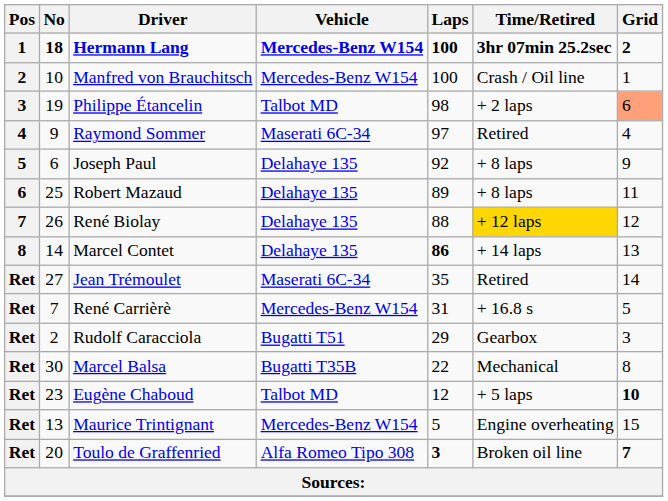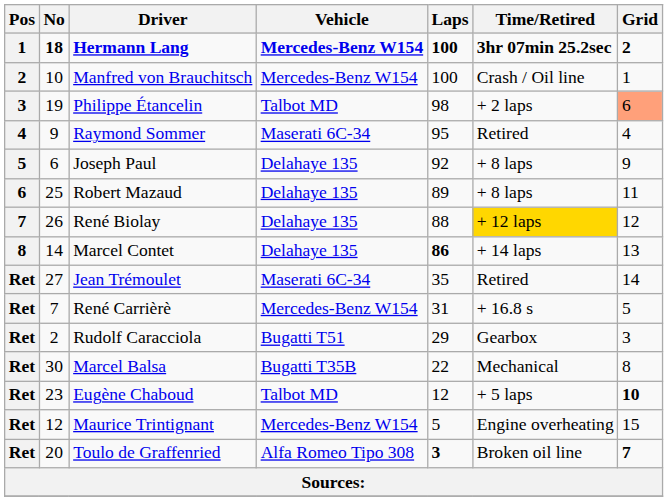 <table class="wikitable" style="font-size: 85%;">
 <tr>
 <th>Pos</th>
 <th>No</th>
 <th>Driver</th>
 <th>Vehicle</th>
 <th>Laps</th>
 <th>Time/Retired</th>
 <th>Grid</th>
 </tr>
 <tr>
 <th>1</th>
 <td align="center"><strong>18</strong></td>
 <td> <strong><a href='#'>Hermann Lang</a></strong></td>
 <td><strong><a href='#'>Mercedes-Benz W154</a></strong></td>
 <td><strong>100</strong></td>
 <td><strong>3hr 07min 25.2sec</strong></td>
 <td><strong>2</strong></td>
 </tr>
 <tr>
 <th>2</th>
 <td align="center">10</td>
 <td> <a href='#'>Manfred von Brauchitsch</a></td>
 <td><a href='#'>Mercedes-Benz W154</a></td>
 <td>100</td>
 <td>Crash / Oil line</td>
 <td>1</td>
 </tr>
 <tr>
 <th>3</th>
 <td align="center">19</td>
 <td> <a href='#'>Philippe Étancelin</a></td>
 <td><a href='#'>Talbot MD</a></td>
 <td>98</td>
 <td>+ 2 laps</td>
 <td style="background: lightsalmon;">6</td>
 </tr>
 <tr>
 <th>4</th>
 <td align="center">9</td>
 <td> <a href='#'>Raymond Sommer</a></td>
 <td><a href='#'>Maserati 6C-34</a></td>
-<td>97</td>
+<td>95</td>
 <td>Retired</td>
 <td>4</td>
 </tr>
 <tr>
 <th>5</th>
 <td align="center">6</td>
 <td> Joseph Paul</td>
 <td><a href='#'>Delahaye 135</a></td>
 <td>92</td>
 <td>+ 8 laps</td>
 <td>9</td>
 </tr>
 <tr>
 <th>6</th>
 <td align="center">25</td>
 <td> Robert Mazaud</td>
 <td><a href='#'>Delahaye 135</a></td>
 <td>89</td>
 <td>+ 8 laps</td>
 <td>11</td>
 </tr>
 <tr>
 <th>7</th>
 <td align="center">26</td>
 <td> René Biolay</td>
 <td><a href='#'>Delahaye 135</a></td>
 <td>88</td>
 <td style="background: gold;">+ 12 laps</td>
 <td>12</td>
 </tr>
 <tr>
 <th>8</th>
 <td align="center">14</td>
 <td> Marcel Contet</td>
 <td><a href='#'>Delahaye 135</a></td>
 <td><strong>86</strong></td>
 <td>+ 14 laps</td>
 <td>13</td>
 </tr>
 <tr>
 <th>Ret</th>
 <td align="center">27</td>
 <td> <a href='#'>Jean Trémoulet</a></td>
 <td><a href='#'>Maserati 6C-34</a></td>
 <td>35</td>
 <td>Retired</td>
 <td>14</td>
 </tr>
 <tr>
 <th>Ret</th>
 <td align="center">7</td>
 <td> René Carrièrè</td>
 <td><a href='#'>Mercedes-Benz W154</a></td>
 <td>31</td>
 <td>+ 16.8 s</td>
 <td>5</td>
 </tr>
 <tr>
 <th>Ret</th>
 <td align="center">2</td>
 <td> Rudolf Caracciola</td>
 <td><a href='#'>Bugatti T51</a></td>
 <td>29</td>
 <td>Gearbox</td>
 <td>3</td>
 </tr>
 <tr>
 <th>Ret</th>
 <td align="center">30</td>
 <td> <a href='#'>Marcel Balsa</a></td>
 <td><a href='#'>Bugatti T35B</a></td>
 <td>22</td>
 <td>Mechanical</td>
 <td>8</td>
 </tr>
 <tr>
 <th>Ret</th>
 <td align="center">23</td>
 <td> <a href='#'>Eugène Chaboud</a></td>
 <td><a href='#'>Talbot MD</a></td>
 <td>12</td>
 <td>+ 5 laps</td>
 <td><strong>10</strong></td>
 </tr>
 <tr>
 <th>Ret</th>
-<td align="center">13</td>
+<td align="center">12</td>
 <td> <a href='#'>Maurice Trintignant</a></td>
 <td><a href='#'>Mercedes-Benz W154</a></td>
 <td>5</td>
 <td>Engine overheating</td>
 <td>15</td>
 </tr>
 <tr>
 <th>Ret</th>
 <td align="center">20</td>
 <td> <a href='#'>Toulo de Graffenried</a></td>
 <td><a href='#'>Alfa Romeo Tipo 308</a></td>
 <td><strong>3</strong></td>
 <td>Broken oil line</td>
 <td><strong>7</strong></td>
 </tr>
 <tr>
 <th colspan="8">Sources: </th>
 </tr>
 <tr>
 </tr>
 </table>
